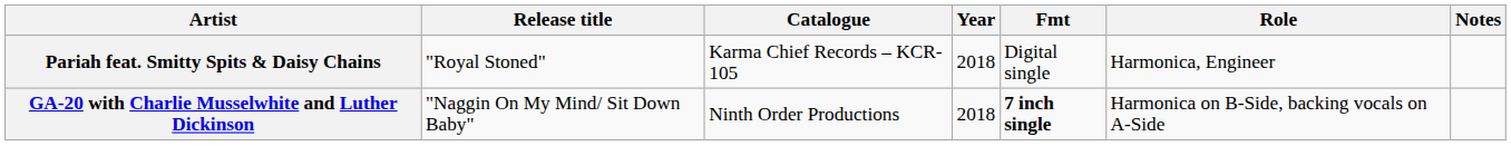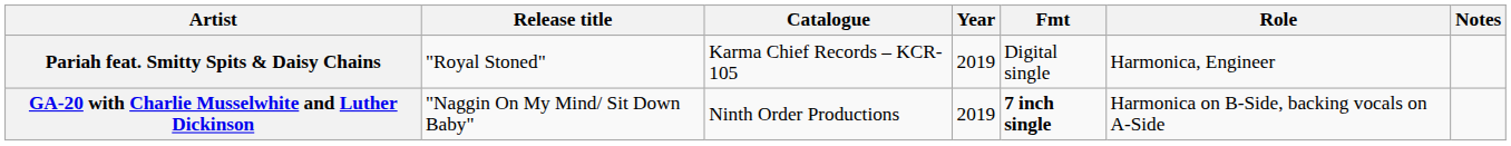 <table class="wikitable plainrowheaders sortable">
 <tr>
 <th scope="col" class="unsortable">Artist</th>
 <th scope="col">Release title</th>
 <th scope="col">Catalogue</th>
 <th scope="col">Year</th>
 <th scope="col">Fmt</th>
 <th scope="col">Role</th>
 <th scope="col" class="unsortable">Notes</th>
 </tr>
 <tr>
 <th scope="row">Pariah feat. Smitty Spits & Daisy Chains</th>
 <td>"Royal Stoned"</td>
 <td>Karma Chief Records – KCR-105</td>
-<td>2018</td>
+<td>2019</td>
 <td>Digital single</td>
 <td>Harmonica, Engineer</td>
 <td></td>
 </tr>
 <tr>
 <th scope="row"><a href='#'>GA-20</a> with <a href='#'>Charlie Musselwhite</a> and <a href='#'>Luther Dickinson</a></th>
 <td>"Naggin On My Mind/ Sit Down Baby"</td>
 <td>Ninth Order Productions</td>
-<td>2018</td>
+<td>2019</td>
 <td><strong>7 inch single</strong></td>
 <td>Harmonica on B-Side, backing vocals on A-Side</td>
 <td></td>
 </tr>
 </table>
